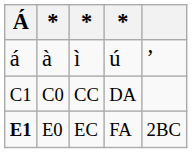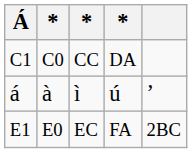 <table class="wikitable">
 <tr>
 <th>Á</th>
 <th>*</th>
 <th>*</th>
 <th>*</th>
 <th></th>
 </tr>
 <tr>
+<td><small>C1</small></td>
+<td><small>C0</small></td>
+<td><small>CC</small></td>
+<td><small>DA</small></td>
+<td></td>
+</tr>
+<tr>
 <td>á</td>
 <td>à</td>
 <td>ì</td>
 <td>ú</td>
 <td>ʼ</td>
 </tr>
 <tr>
-<td><small>C1</small></td>
-<td><small>C0</small></td>
-<td><small>CC</small></td>
-<td><small>DA</small></td>
-<td></td>
-</tr>
-<tr>
-<td><strong><small>E1</small></strong></td>
+<td><small>E1</small></td>
 <td><small>E0</small></td>
 <td><small>EC</small></td>
 <td><small>FA</small></td>
 <td><small>2BC</small></td>
 </tr>
 </table>
